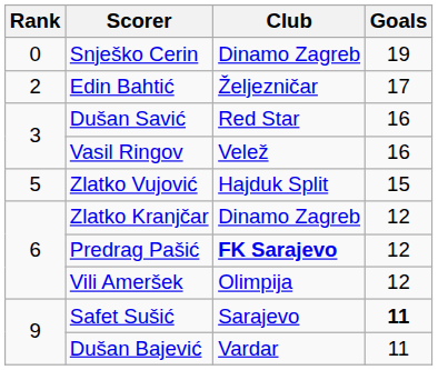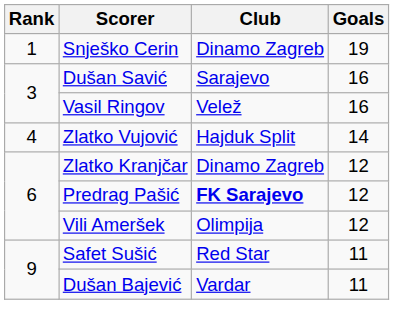 <table class="wikitable">
 <tr>
 <th>Rank</th>
 <th>Scorer</th>
 <th>Club</th>
 <th>Goals</th>
 </tr>
 <tr>
-<td align=center>0</td>
+<td align=center>1</td>
 <td> <a href='#'>Snješko Cerin</a></td>
 <td><a href='#'>Dinamo Zagreb</a></td>
 <td align=center>19</td>
 </tr>
 <tr>
-<td align=center>2</td>
-<td> <a href='#'>Edin Bahtić</a></td>
-<td><a href='#'>Željezničar</a></td>
-<td align=center>17</td>
-</tr>
-<tr>
 <td rowspan=2 align=center>3</td>
 <td> <a href='#'>Dušan Savić</a></td>
-<td><a href='#'>Red Star</a></td>
+<td><a href='#'>Sarajevo</a></td>
 <td align=center>16</td>
 </tr>
 <tr>
 <td> <a href='#'>Vasil Ringov</a></td>
 <td><a href='#'>Velež</a></td>
 <td align=center>16</td>
 </tr>
 <tr>
-<td align=center>5</td>
+<td align=center>4</td>
 <td> <a href='#'>Zlatko Vujović</a></td>
 <td><a href='#'>Hajduk Split</a></td>
-<td align=center>15</td>
+<td align=center>14</td>
 </tr>
 <tr>
 <td rowspan=3 align=center>6</td>
 <td> <a href='#'>Zlatko Kranjčar</a></td>
 <td><a href='#'>Dinamo Zagreb</a></td>
 <td align=center>12</td>
 </tr>
 <tr>
 <td> <a href='#'>Predrag Pašić</a></td>
 <td><strong><a href='#'>FK Sarajevo</a></strong></td>
 <td align=center>12</td>
 </tr>
 <tr>
 <td> <a href='#'>Vili Ameršek</a></td>
 <td><a href='#'>Olimpija</a></td>
 <td align=center>12</td>
 </tr>
 <tr>
 <td rowspan=2 align=center>9</td>
 <td> <a href='#'>Safet Sušić</a></td>
-<td><a href='#'>Sarajevo</a></td>
-<td align=center><strong>11</strong></td>
+<td><a href='#'>Red Star</a></td>
+<td align=center>11</td>
 </tr>
 <tr>
 <td> <a href='#'>Dušan Bajević</a></td>
 <td><a href='#'>Vardar</a></td>
 <td align=center>11</td>
 </tr>
 </table>
